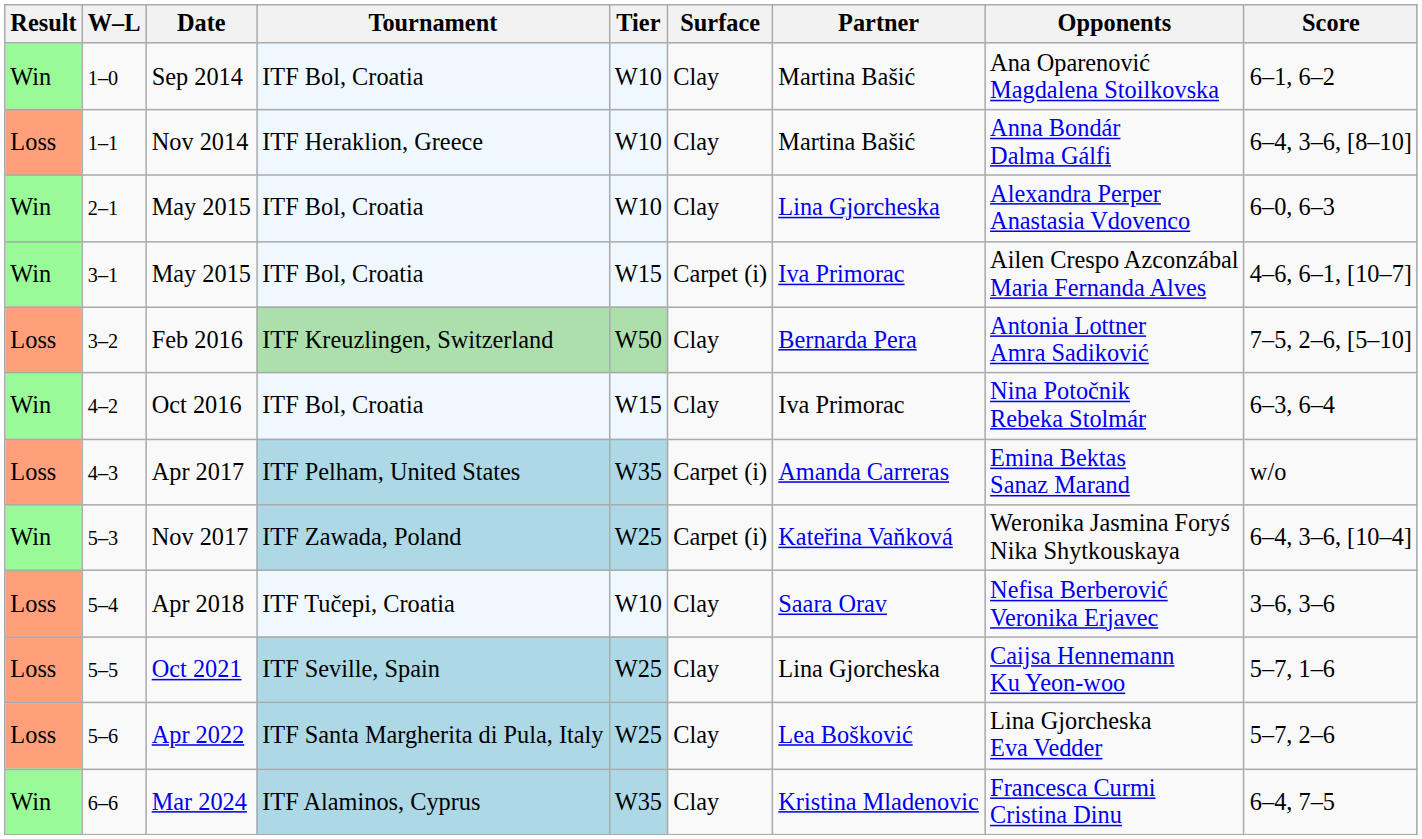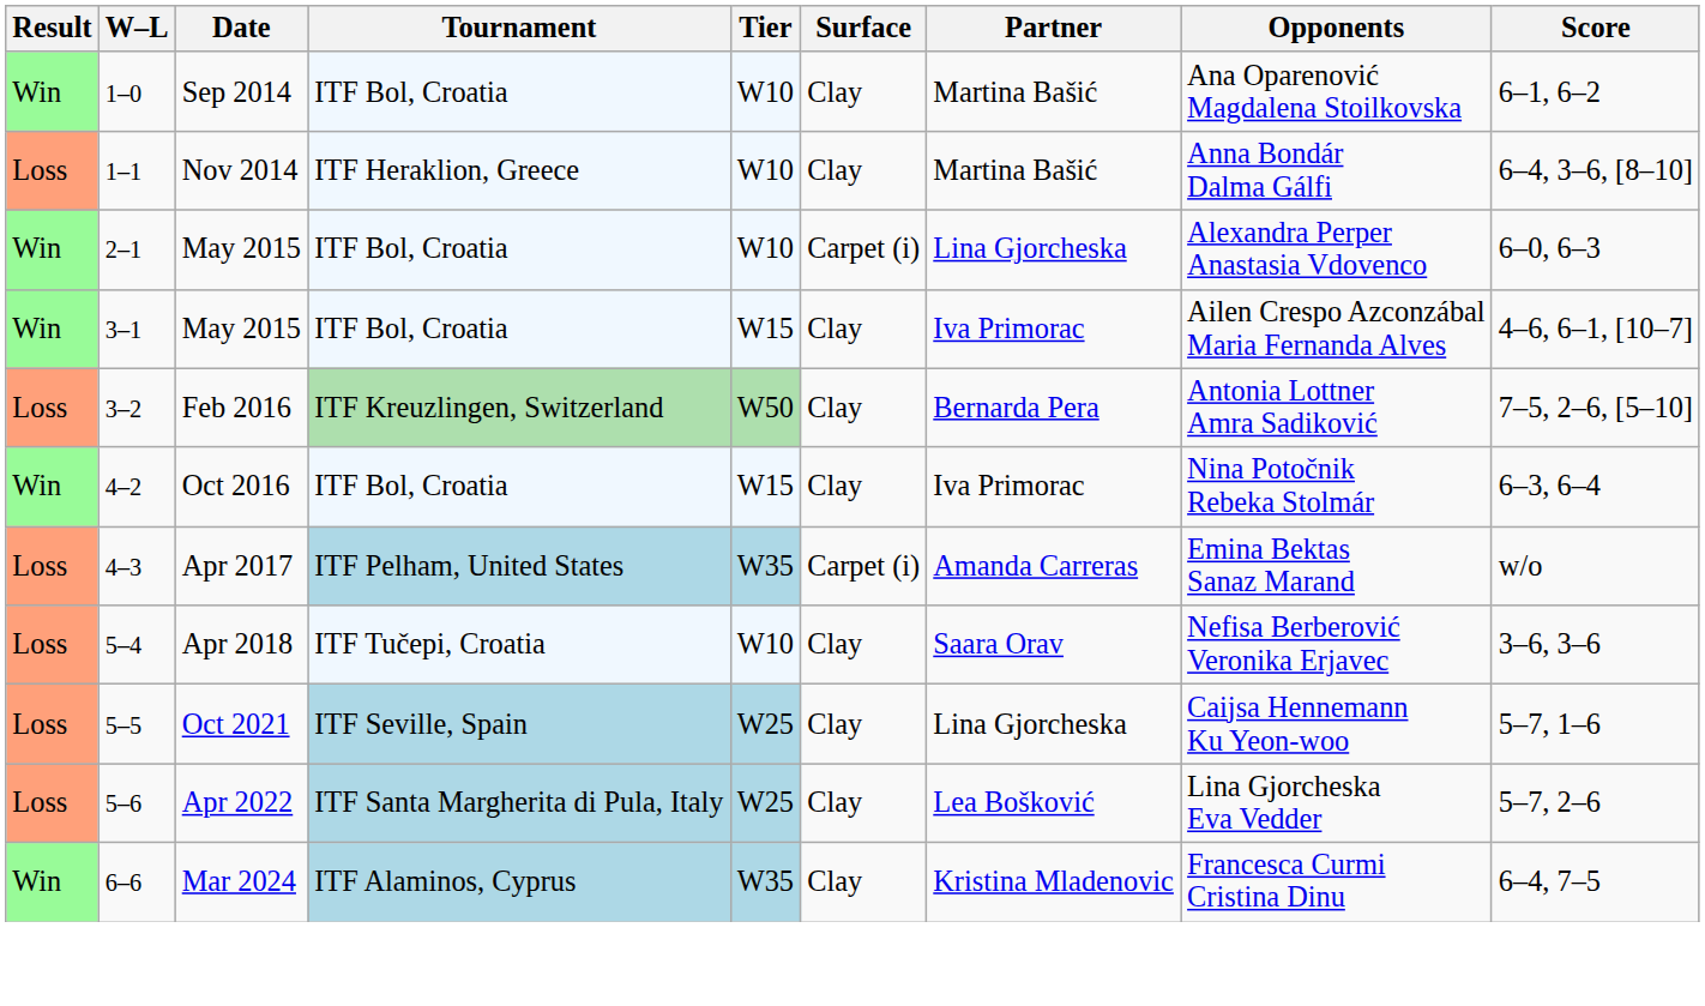 <table class="sortable wikitable">
 <tr>
 <th>Result</th>
 <th class="unsortable">W–L</th>
 <th>Date</th>
 <th>Tournament</th>
 <th>Tier</th>
 <th>Surface</th>
 <th>Partner</th>
 <th>Opponents</th>
 <th class="unsortable">Score</th>
 </tr>
 <tr>
 <td style="background:#98fb98;">Win</td>
 <td><small>1–0</small></td>
 <td>Sep 2014</td>
 <td style="background:#f0f8ff;">ITF Bol, Croatia</td>
 <td style="background:#f0f8ff;">W10</td>
 <td>Clay</td>
 <td> Martina Bašić</td>
 <td> Ana Oparenović <br>  <a href='#'>Magdalena Stoilkovska</a></td>
 <td>6–1, 6–2</td>
 </tr>
 <tr>
 <td style="background:#ffa07a;">Loss</td>
 <td><small>1–1</small></td>
 <td>Nov 2014</td>
 <td style="background:#f0f8ff;">ITF Heraklion, Greece</td>
 <td style="background:#f0f8ff;">W10</td>
 <td>Clay</td>
 <td> Martina Bašić</td>
 <td> <a href='#'>Anna Bondár</a> <br>  <a href='#'>Dalma Gálfi</a></td>
 <td>6–4, 3–6, [8–10]</td>
 </tr>
 <tr>
 <td style="background:#98fb98;">Win</td>
 <td><small>2–1</small></td>
 <td>May 2015</td>
 <td style="background:#f0f8ff;">ITF Bol, Croatia</td>
 <td style="background:#f0f8ff;">W10</td>
-<td>Clay</td>
+<td>Carpet (i)</td>
 <td> <a href='#'>Lina Gjorcheska</a></td>
 <td> <a href='#'>Alexandra Perper</a> <br>  <a href='#'>Anastasia Vdovenco</a></td>
 <td>6–0, 6–3</td>
 </tr>
 <tr>
 <td style="background:#98fb98;">Win</td>
 <td><small>3–1</small></td>
 <td>May 2015</td>
 <td style="background:#f0f8ff;">ITF Bol, Croatia</td>
 <td style="background:#f0f8ff;">W15</td>
-<td>Carpet (i)</td>
+<td>Clay</td>
 <td> <a href='#'>Iva Primorac</a></td>
 <td> Ailen Crespo Azconzábal <br>  <a href='#'>Maria Fernanda Alves</a></td>
 <td>4–6, 6–1, [10–7]</td>
 </tr>
 <tr>
 <td style="background:#ffa07a;">Loss</td>
 <td><small>3–2</small></td>
 <td>Feb 2016</td>
 <td style="background:#addfad;">ITF Kreuzlingen, Switzerland</td>
 <td style="background:#addfad;">W50</td>
 <td>Clay</td>
 <td> <a href='#'>Bernarda Pera</a></td>
 <td> <a href='#'>Antonia Lottner</a> <br>  <a href='#'>Amra Sadiković</a></td>
 <td>7–5, 2–6, [5–10]</td>
 </tr>
 <tr>
 <td style="background:#98fb98;">Win</td>
 <td><small>4–2</small></td>
 <td>Oct 2016</td>
 <td style="background:#f0f8ff;">ITF Bol, Croatia</td>
 <td style="background:#f0f8ff;">W15</td>
 <td>Clay</td>
 <td> Iva Primorac</td>
 <td> <a href='#'>Nina Potočnik</a> <br>  <a href='#'>Rebeka Stolmár</a></td>
 <td>6–3, 6–4</td>
 </tr>
 <tr>
 <td style="background:#ffa07a;">Loss</td>
 <td><small>4–3</small></td>
 <td>Apr 2017</td>
 <td style="background:lightblue;">ITF Pelham,  United States</td>
 <td style="background:lightblue;">W35</td>
 <td>Carpet (i)</td>
 <td> <a href='#'>Amanda Carreras</a></td>
 <td> <a href='#'>Emina Bektas</a> <br>  <a href='#'>Sanaz Marand</a></td>
 <td>w/o</td>
-</tr>
-<tr>
-<td style="background:#98fb98;">Win</td>
-<td><small>5–3</small></td>
-<td>Nov 2017</td>
-<td style="background:lightblue;">ITF Zawada, Poland</td>
-<td style="background:lightblue;">W25</td>
-<td>Carpet (i)</td>
-<td> <a href='#'>Kateřina Vaňková</a></td>
-<td> Weronika Jasmina Foryś <br>  Nika Shytkouskaya</td>
-<td>6–4, 3–6, [10–4]</td>
 </tr>
 <tr>
 <td style="background:#ffa07a;">Loss</td>
 <td><small>5–4</small></td>
 <td>Apr 2018</td>
 <td style="background:#f0f8ff;">ITF Tučepi, Croatia</td>
 <td style="background:#f0f8ff;">W10</td>
 <td>Clay</td>
 <td> <a href='#'>Saara Orav</a></td>
 <td> <a href='#'>Nefisa Berberović</a> <br>  <a href='#'>Veronika Erjavec</a></td>
 <td>3–6, 3–6</td>
 </tr>
 <tr>
 <td style="background:#ffa07a;">Loss</td>
 <td><small>5–5</small></td>
 <td><a href='#'>Oct 2021</a></td>
 <td style="background:lightblue;">ITF Seville, Spain</td>
 <td style="background:lightblue;">W25</td>
 <td>Clay</td>
 <td> Lina Gjorcheska</td>
 <td> <a href='#'>Caijsa Hennemann</a> <br>  <a href='#'>Ku Yeon-woo</a></td>
 <td>5–7, 1–6</td>
 </tr>
 <tr>
 <td style="background:#ffa07a;">Loss</td>
 <td><small>5–6</small></td>
 <td><a href='#'>Apr 2022</a></td>
 <td style="background:lightblue;">ITF Santa Margherita di Pula, Italy</td>
 <td style="background:lightblue;">W25</td>
 <td>Clay</td>
 <td> <a href='#'>Lea Bošković</a></td>
 <td> Lina Gjorcheska <br>  <a href='#'>Eva Vedder</a></td>
 <td>5–7, 2–6</td>
 </tr>
 <tr>
 <td style="background:#98fb98;">Win</td>
 <td><small>6–6</small></td>
 <td><a href='#'>Mar 2024</a></td>
 <td style="background:lightblue;">ITF Alaminos, Cyprus</td>
 <td style="background:lightblue;">W35</td>
 <td>Clay</td>
 <td> <a href='#'>Kristina Mladenovic</a></td>
 <td> <a href='#'>Francesca Curmi</a> <br>  <a href='#'>Cristina Dinu</a></td>
 <td>6–4, 7–5</td>
 </tr>
 </table>
